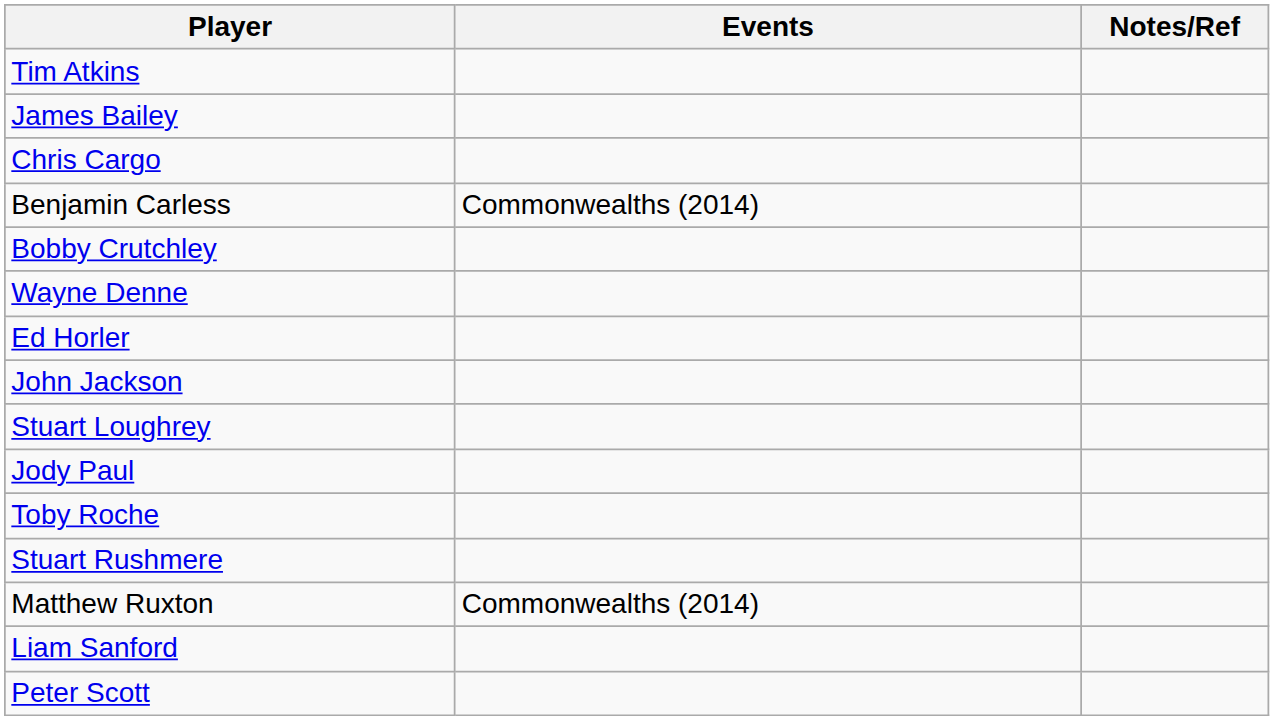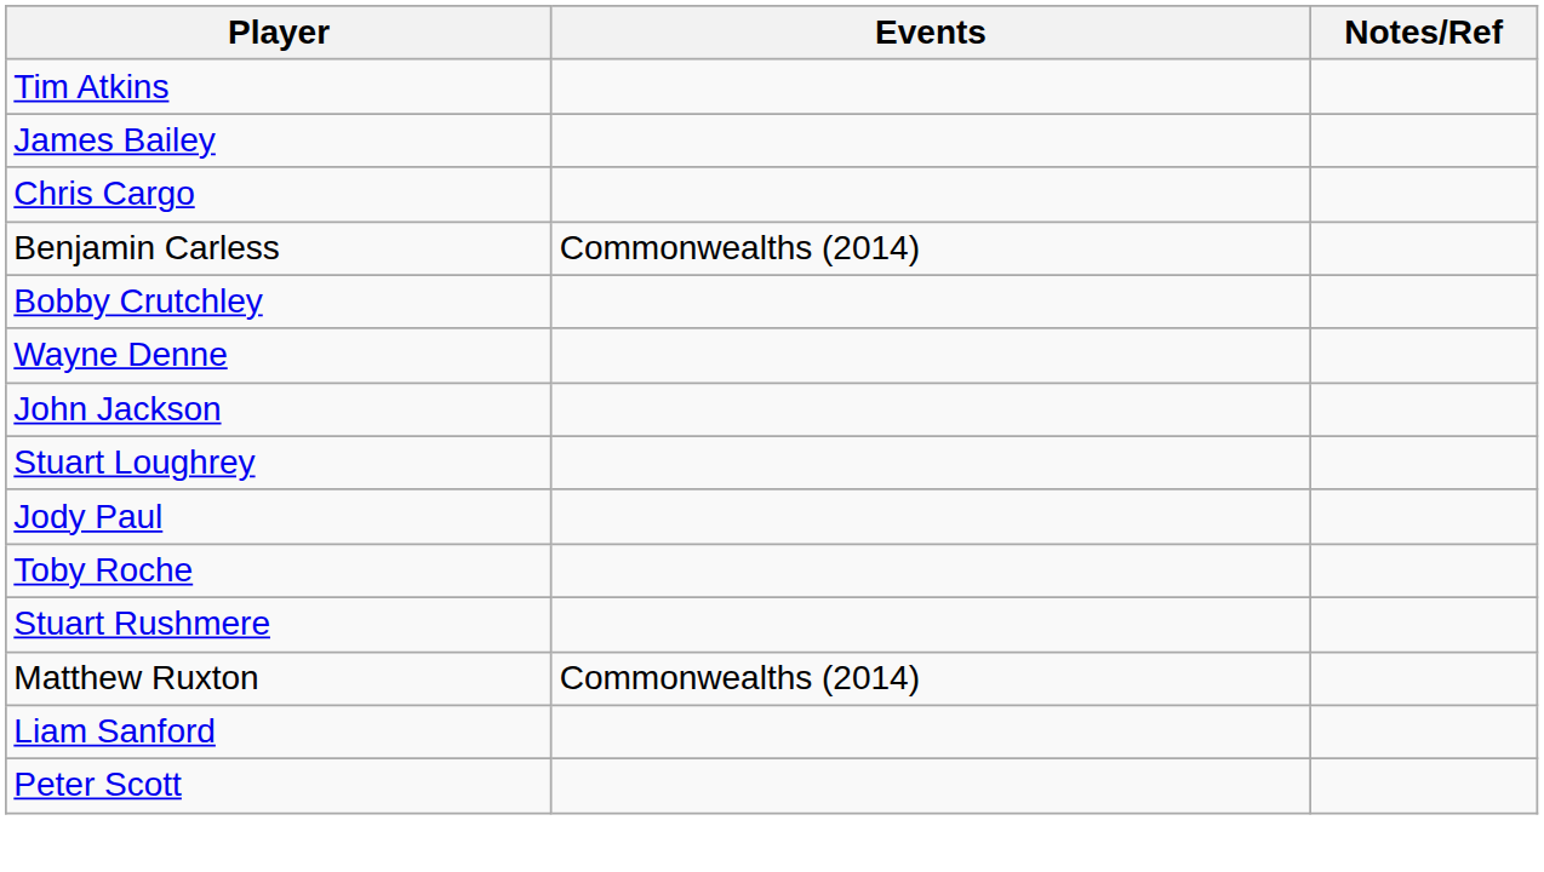 <table class="wikitable">
 <tr>
 <th width=250>Player</th>
 <th width=350>Events</th>
 <th width=100>Notes/Ref</th>
 </tr>
 <tr>
 <td> <a href='#'>Tim Atkins</a></td>
 <td></td>
 <td></td>
 </tr>
 <tr>
 <td> <a href='#'>James Bailey</a></td>
 <td></td>
 <td></td>
 </tr>
 <tr>
 <td> <a href='#'>Chris Cargo</a></td>
 <td></td>
 <td></td>
 </tr>
 <tr>
 <td> Benjamin Carless</td>
 <td>Commonwealths (2014)</td>
 <td></td>
 </tr>
 <tr>
 <td> <a href='#'>Bobby Crutchley</a></td>
 <td></td>
 <td></td>
 </tr>
 <tr>
 <td> <a href='#'>Wayne Denne</a></td>
-<td></td>
-<td></td>
-</tr>
-<tr>
-<td> <a href='#'>Ed Horler</a></td>
 <td></td>
 <td></td>
 </tr>
 <tr>
 <td> <a href='#'>John Jackson</a></td>
 <td></td>
 <td></td>
 </tr>
 <tr>
 <td> <a href='#'>Stuart Loughrey</a></td>
 <td></td>
 <td></td>
 </tr>
 <tr>
 <td> <a href='#'>Jody Paul</a></td>
 <td></td>
 <td></td>
 </tr>
 <tr>
 <td> <a href='#'>Toby Roche</a></td>
 <td></td>
 <td></td>
 </tr>
 <tr>
 <td> <a href='#'>Stuart Rushmere</a></td>
 <td></td>
 <td></td>
 </tr>
 <tr>
 <td> Matthew Ruxton</td>
 <td>Commonwealths (2014)</td>
 <td></td>
 </tr>
 <tr>
 <td> <a href='#'>Liam Sanford</a></td>
 <td></td>
 <td></td>
 </tr>
 <tr>
 <td> <a href='#'>Peter Scott</a></td>
 <td></td>
 <td></td>
 </tr>
 </table>
